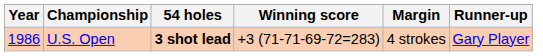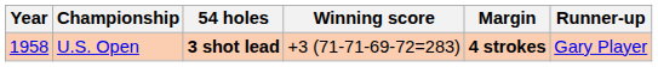 <table class="wikitable">
 <tr>
 <th>Year</th>
 <th>Championship</th>
 <th>54 holes</th>
 <th>Winning score</th>
 <th>Margin</th>
 <th>Runner-up</th>
 </tr>
 <tr style="background:#FBCEB1;">
-<td><a href='#'>1986</a></td>
+<td><a href='#'>1958</a></td>
 <td><a href='#'>U.S. Open</a></td>
 <td><strong>3 shot lead</strong></td>
 <td>+3  (71-71-69-72=283)</td>
-<td>4 strokes</td>
+<td><strong>4 strokes</strong></td>
 <td> <a href='#'>Gary Player</a></td>
 </tr>
 </table>
